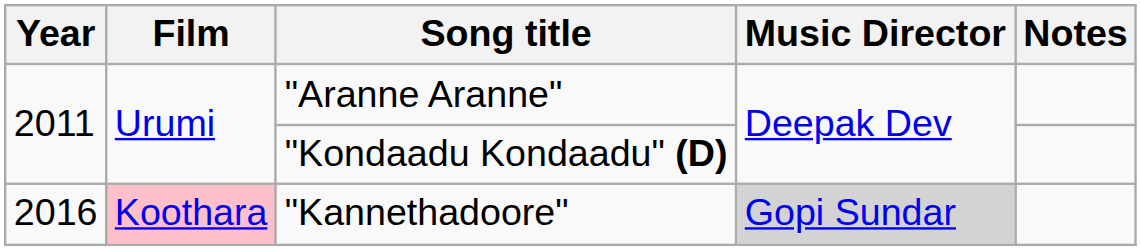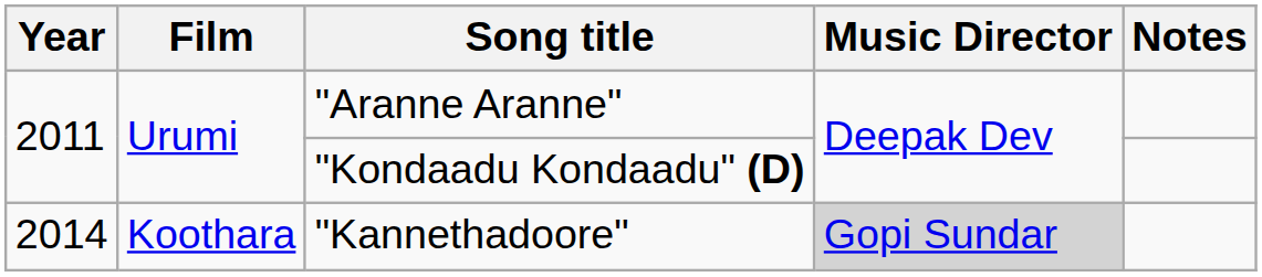 <table class="wikitable">
 <tr>
 <th>Year</th>
 <th>Film</th>
 <th>Song title</th>
 <th>Music Director</th>
 <th>Notes</th>
 </tr>
 <tr>
 <td rowspan="2">2011</td>
 <td rowspan="2"><a href='#'>Urumi</a></td>
 <td>"Aranne Aranne"</td>
 <td rowspan="2"><a href='#'>Deepak Dev</a></td>
 <td></td>
 </tr>
 <tr>
 <td>"Kondaadu Kondaadu" <strong>(D)</strong></td>
 <td></td>
 </tr>
 <tr>
-<td>2016</td>
-<td style="background: pink;"><a href='#'>Koothara</a></td>
+<td>2014</td>
+<td><a href='#'>Koothara</a></td>
 <td>"Kannethadoore"</td>
 <td style="background: lightgrey;"><a href='#'>Gopi Sundar</a></td>
 <td></td>
 </tr>
 </table>
